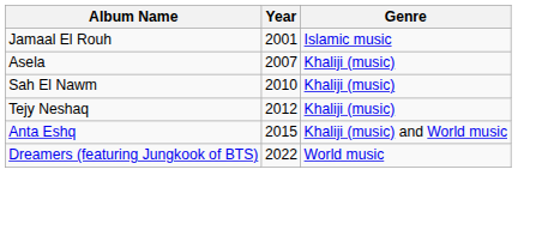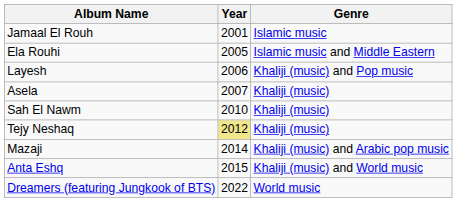 <table class="wikitable">
 <tr>
 <th>Album Name</th>
 <th>Year</th>
 <th>Genre</th>
 </tr>
 <tr>
 <td>Jamaal El Rouh</td>
 <td>2001</td>
 <td><a href='#'>Islamic music</a></td>
+</tr>
+<tr>
+<td>Ela Rouhi</td>
+<td>2005</td>
+<td><a href='#'>Islamic music</a> and <a href='#'>Middle Eastern</a></td>
+</tr>
+<tr>
+<td>Layesh</td>
+<td>2006</td>
+<td><a href='#'>Khaliji (music)</a> and <a href='#'>Pop music</a></td>
 </tr>
 <tr>
 <td>Asela</td>
 <td>2007</td>
 <td><a href='#'>Khaliji (music)</a></td>
 </tr>
 <tr>
 <td>Sah El Nawm</td>
 <td>2010</td>
 <td><a href='#'>Khaliji (music)</a></td>
 </tr>
 <tr>
 <td>Tejy Neshaq</td>
-<td>2012</td>
+<td style="background: khaki;">2012</td>
 <td><a href='#'>Khaliji (music)</a></td>
+</tr>
+<tr>
+<td>Mazaji</td>
+<td>2014</td>
+<td><a href='#'>Khaliji (music)</a> and <a href='#'>Arabic pop music</a></td>
 </tr>
 <tr>
 <td><a href='#'>Anta Eshq</a></td>
 <td>2015</td>
 <td><a href='#'>Khaliji (music)</a> and <a href='#'>World music</a></td>
 </tr>
 <tr>
 <td><a href='#'>Dreamers (featuring Jungkook of BTS)</a></td>
 <td>2022</td>
 <td><a href='#'>World music</a></td>
 </tr>
 </table>
